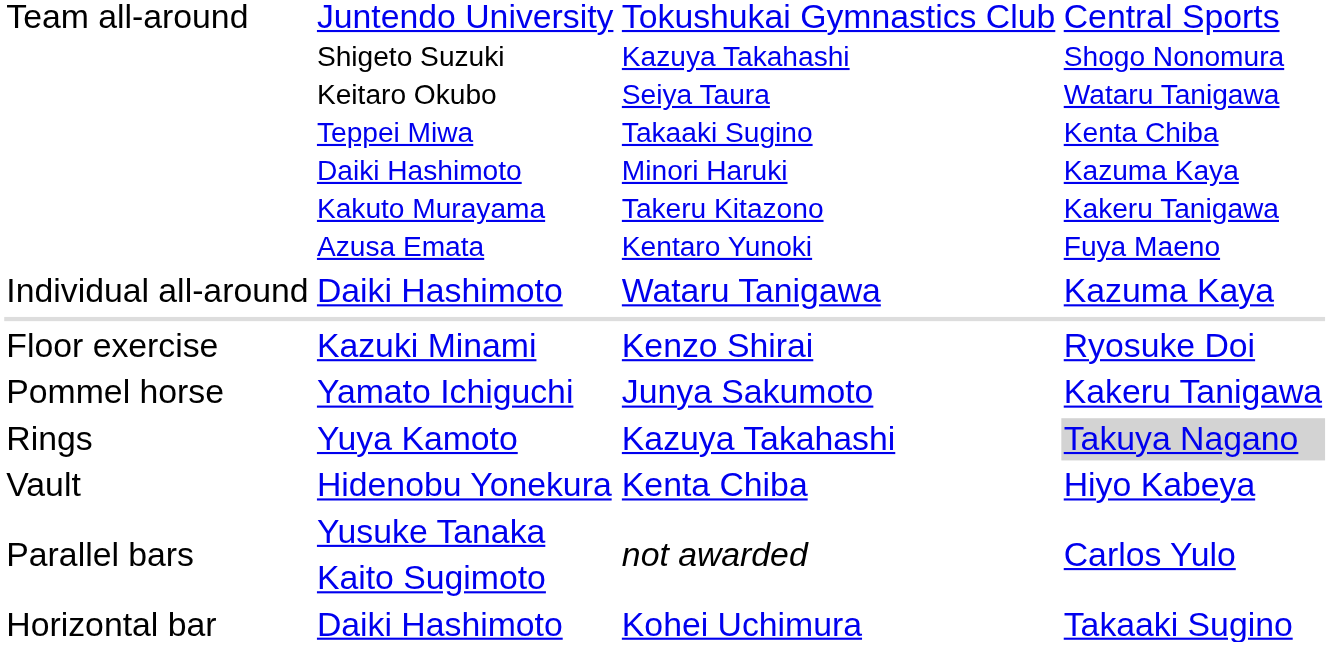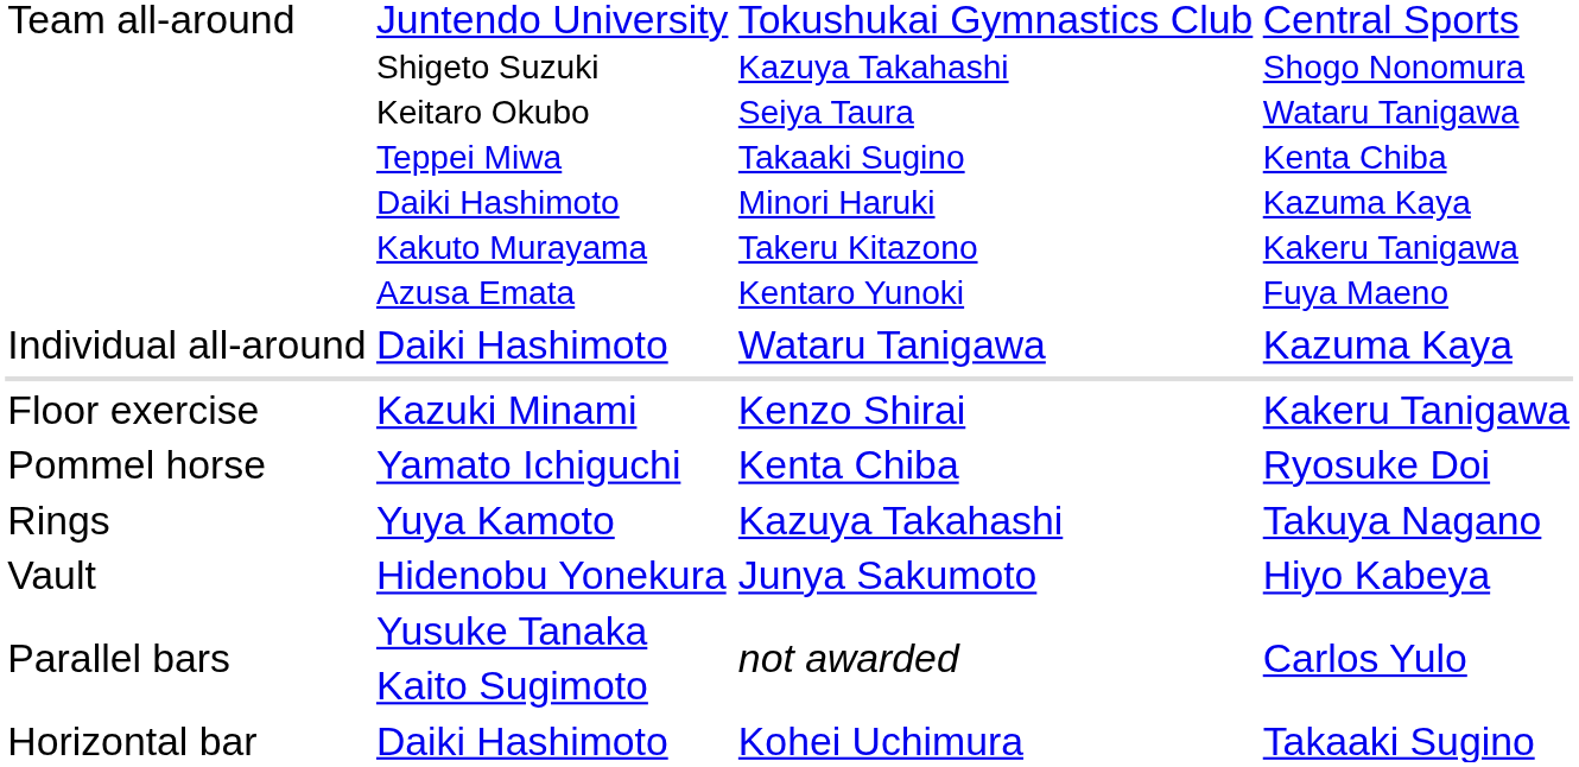 <table>
 <tr valign="top">
 <td>Team all-around</td>
 <td valign="middle"><a href='#'>Juntendo University</a><br><small>Shigeto Suzuki<br>Keitaro Okubo<br><a href='#'>Teppei Miwa</a><br><a href='#'>Daiki Hashimoto</a><br><a href='#'>Kakuto Murayama</a><br><a href='#'>Azusa Emata</a></small></td>
 <td valign="middle"><a href='#'>Tokushukai Gymnastics Club</a><br><small><a href='#'>Kazuya Takahashi</a><br><a href='#'>Seiya Taura</a><br><a href='#'>Takaaki Sugino</a><br><a href='#'>Minori Haruki</a><br><a href='#'>Takeru Kitazono</a><br><a href='#'>Kentaro Yunoki</a></small></td>
 <td valign="middle"><a href='#'>Central Sports</a><br><small><a href='#'>Shogo Nonomura</a><br><a href='#'>Wataru Tanigawa</a><br><a href='#'>Kenta Chiba</a><br><a href='#'>Kazuma Kaya</a><br><a href='#'>Kakeru Tanigawa</a><br><a href='#'>Fuya Maeno</a></small></td>
 </tr>
 <tr>
 <td>Individual all-around</td>
 <td><a href='#'>Daiki Hashimoto</a><br></td>
 <td><a href='#'>Wataru Tanigawa</a><br></td>
 <td><a href='#'>Kazuma Kaya</a><br></td>
 </tr>
 <tr bgcolor=#DDDDDD>
 <td colspan=7></td>
 </tr>
 <tr>
 <td>Floor exercise</td>
 <td><a href='#'>Kazuki Minami</a><br></td>
 <td><a href='#'>Kenzo Shirai</a><br></td>
-<td><a href='#'>Ryosuke Doi</a><br></td>
+<td><a href='#'>Kakeru Tanigawa</a><br></td>
 </tr>
 <tr>
 <td>Pommel horse</td>
 <td><a href='#'>Yamato Ichiguchi</a><br></td>
-<td><a href='#'>Junya Sakumoto</a><br></td>
-<td><a href='#'>Kakeru Tanigawa</a><br></td>
+<td><a href='#'>Kenta Chiba</a><br></td>
+<td><a href='#'>Ryosuke Doi</a><br></td>
 </tr>
 <tr>
 <td>Rings</td>
 <td><a href='#'>Yuya Kamoto</a><br></td>
 <td><a href='#'>Kazuya Takahashi</a><br></td>
-<td style="background: lightgrey;"><a href='#'>Takuya Nagano</a><br></td>
+<td><a href='#'>Takuya Nagano</a><br></td>
 </tr>
 <tr>
 <td>Vault</td>
 <td><a href='#'>Hidenobu Yonekura</a><br></td>
-<td><a href='#'>Kenta Chiba</a><br></td>
+<td><a href='#'>Junya Sakumoto</a><br></td>
 <td><a href='#'>Hiyo Kabeya</a><br></td>
 </tr>
 <tr>
 <td rowspan=2>Parallel bars</td>
 <td><a href='#'>Yusuke Tanaka</a><br></td>
 <td rowspan=2><em>not awarded</em></td>
 <td rowspan=2><a href='#'>Carlos Yulo</a><br></td>
 </tr>
 <tr>
 <td><a href='#'>Kaito Sugimoto</a><br></td>
 </tr>
 <tr>
 <td>Horizontal bar</td>
 <td><a href='#'>Daiki Hashimoto</a><br></td>
 <td><a href='#'>Kohei Uchimura</a><br></td>
 <td><a href='#'>Takaaki Sugino</a><br></td>
 </tr>
 </table>
